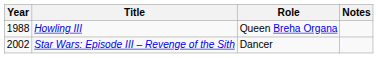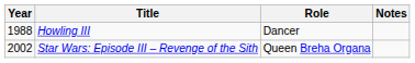 <table class = "wikitable sortable">
 <tr>
 <th>Year</th>
 <th>Title</th>
 <th>Role</th>
 <th class = "unsortable">Notes</th>
 </tr>
 <tr>
 <td>1988</td>
 <td><em><a href='#'>Howling III</a></em></td>
-<td>Queen <a href='#'>Breha Organa</a></td>
+<td>Dancer</td>
 <td></td>
 </tr>
 <tr>
 <td>2002</td>
 <td><em><a href='#'>Star Wars: Episode III – Revenge of the Sith</a></em></td>
-<td>Dancer</td>
+<td>Queen <a href='#'>Breha Organa</a></td>
 <td></td>
 </tr>
 </table>
